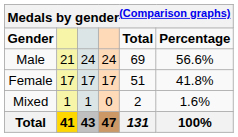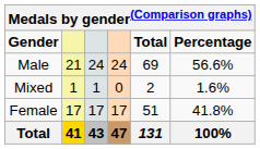 <table class="wikitable" style="font-size:95%">
 <tr style="background:#efefef;">
 <th colspan=6><strong>Medals by gender</strong><sup><a href='#'>(Comparison graphs)</a></sup></th>
 </tr>
 <tr style="text-align:center;">
 <td><strong>Gender</strong></td>
 <td style="background:#F7F6A8;"></td>
 <td style="background:#DCE5E5;"></td>
 <td style="background:#FFDAB9;"></td>
 <td><strong>Total</strong></td>
 <td><strong>Percentage</strong></td>
 </tr>
 <tr align=center>
 <td>Male</td>
 <td style="background:#F7F6A8;">21</td>
 <td style="background:#DCE5E5;">24</td>
 <td style="background:#FFDAB9;">24</td>
 <td>69</td>
 <td>56.6%</td>
 </tr>
 <tr align=center>
+<td>Mixed</td>
+<td style="background:#F7F6A8;">1</td>
+<td style="background:#DCE5E5;">1</td>
+<td style="background:#FFDAB9;">0</td>
+<td>2</td>
+<td>1.6%</td>
+</tr>
+<tr align=center>
 <td>Female</td>
 <td style="background:#F7F6A8;">17</td>
 <td style="background:#DCE5E5;">17</td>
 <td style="background:#FFDAB9;">17</td>
 <td>51</td>
 <td>41.8%</td>
-</tr>
-<tr align=center>
-<td>Mixed</td>
-<td style="background:#F7F6A8;">1</td>
-<td style="background:#DCE5E5;">1</td>
-<td style="background:#FFDAB9;">0</td>
-<td>2</td>
-<td>1.6%</td>
 </tr>
 <tr align=center>
 <th><strong>Total</strong></th>
 <th style="background:gold;"><strong>41</strong></th>
 <th style="background:silver;"><strong>43</strong></th>
 <th style="background:#c96;"><strong>47</strong></th>
 <th><em>131</em></th>
 <th><strong>100%</strong></th>
 </tr>
 </table>
